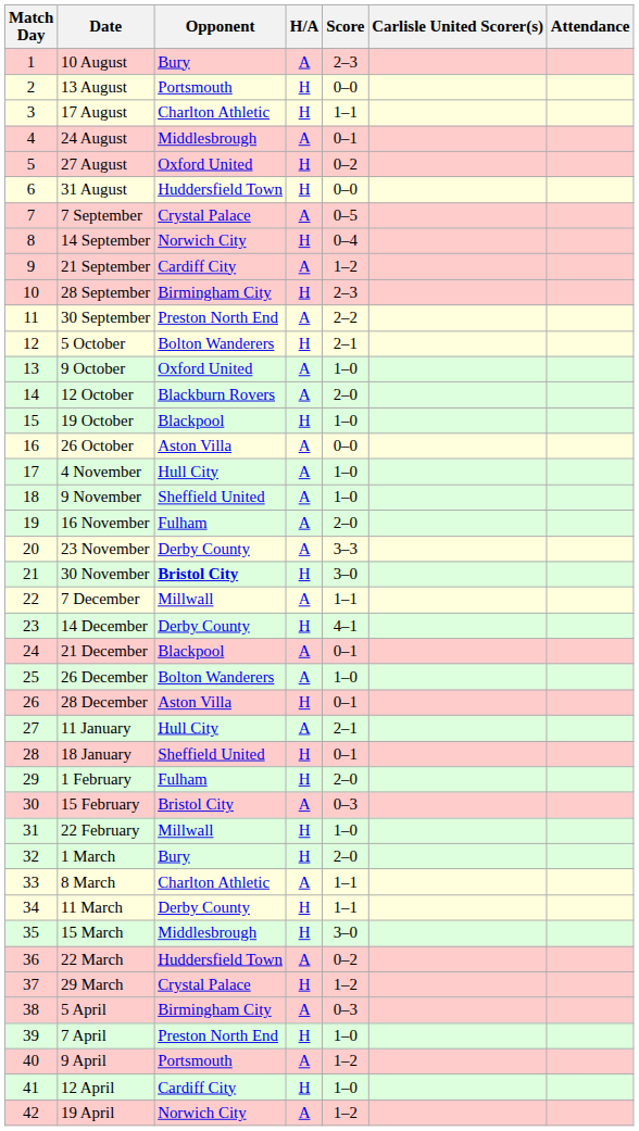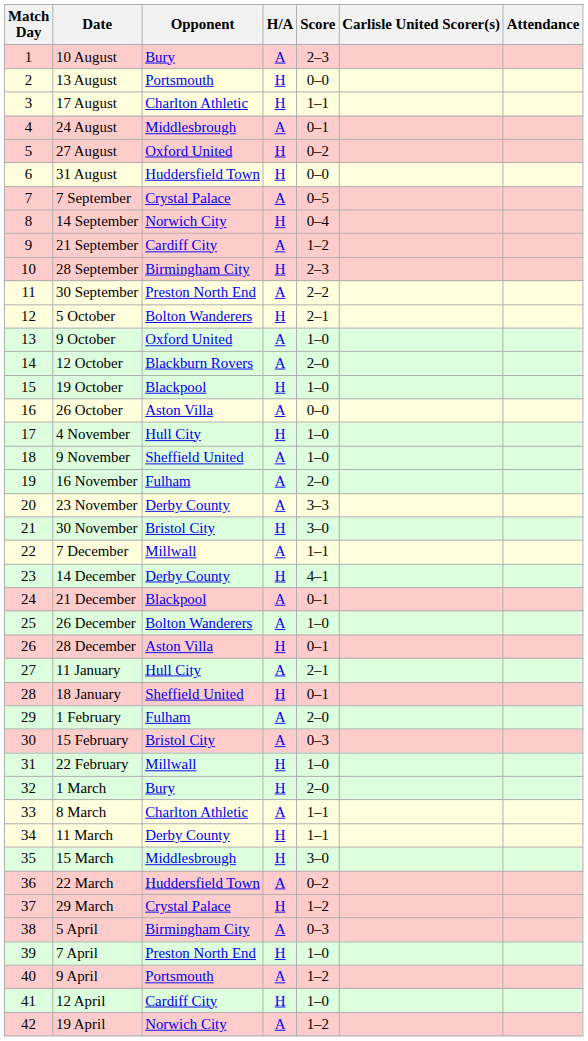 <table class="wikitable" style="text-align:center">
 <tr>
 <th>Match<br> Day</th>
 <th>Date</th>
 <th>Opponent</th>
 <th>H/A</th>
 <th>Score</th>
 <th>Carlisle United Scorer(s)</th>
 <th>Attendance</th>
 </tr>
 <tr bgcolor=#FFCCCC>
 <td>1</td>
 <td align=left>10 August</td>
 <td align=left><a href='#'>Bury</a></td>
 <td><a href='#'>A</a></td>
 <td>2–3</td>
 <td align=left></td>
 <td></td>
 </tr>
 <tr bgcolor=#ffffdd>
 <td>2</td>
 <td align=left>13 August</td>
 <td align=left><a href='#'>Portsmouth</a></td>
 <td><a href='#'>H</a></td>
 <td>0–0</td>
 <td align=left></td>
 <td></td>
 </tr>
 <tr bgcolor=#ffffdd>
 <td>3</td>
 <td align=left>17 August</td>
 <td align=left><a href='#'>Charlton Athletic</a></td>
 <td><a href='#'>H</a></td>
 <td>1–1</td>
 <td align=left></td>
 <td></td>
 </tr>
 <tr bgcolor=#FFCCCC>
 <td>4</td>
 <td align=left>24 August</td>
 <td align=left><a href='#'>Middlesbrough</a></td>
 <td><a href='#'>A</a></td>
 <td>0–1</td>
 <td align=left></td>
 <td></td>
 </tr>
 <tr bgcolor=#FFCCCC>
 <td>5</td>
 <td align=left>27 August</td>
 <td align=left><a href='#'>Oxford United</a></td>
 <td><a href='#'>H</a></td>
 <td>0–2</td>
 <td align=left></td>
 <td></td>
 </tr>
 <tr bgcolor=#ffffdd>
 <td>6</td>
 <td align=left>31 August</td>
 <td align=left><a href='#'>Huddersfield Town</a></td>
 <td><a href='#'>H</a></td>
 <td>0–0</td>
 <td align=left></td>
 <td></td>
 </tr>
 <tr bgcolor=#FFCCCC>
 <td>7</td>
 <td align=left>7 September</td>
 <td align=left><a href='#'>Crystal Palace</a></td>
 <td><a href='#'>A</a></td>
 <td>0–5</td>
 <td align=left></td>
 <td></td>
 </tr>
 <tr bgcolor=#FFCCCC>
 <td>8</td>
 <td align=left>14 September</td>
 <td align=left><a href='#'>Norwich City</a></td>
 <td><a href='#'>H</a></td>
 <td>0–4</td>
 <td align=left></td>
 <td></td>
 </tr>
 <tr bgcolor=#FFCCCC>
 <td>9</td>
 <td align=left>21 September</td>
 <td align=left><a href='#'>Cardiff City</a></td>
 <td><a href='#'>A</a></td>
 <td>1–2</td>
 <td align=left></td>
 <td></td>
 </tr>
 <tr bgcolor=#FFCCCC>
 <td>10</td>
 <td align=left>28 September</td>
 <td align=left><a href='#'>Birmingham City</a></td>
 <td><a href='#'>H</a></td>
 <td>2–3</td>
 <td align=left></td>
 <td></td>
 </tr>
 <tr bgcolor=#ffffdd>
 <td>11</td>
 <td align=left>30 September</td>
 <td align=left><a href='#'>Preston North End</a></td>
 <td><a href='#'>A</a></td>
 <td>2–2</td>
 <td align=left></td>
 <td></td>
 </tr>
 <tr bgcolor=#ffffdd>
 <td>12</td>
 <td align=left>5 October</td>
 <td align=left><a href='#'>Bolton Wanderers</a></td>
 <td><a href='#'>H</a></td>
 <td>2–1</td>
 <td align=left></td>
 <td></td>
 </tr>
 <tr bgcolor=#ddffdd>
 <td>13</td>
 <td align=left>9 October</td>
 <td align=left><a href='#'>Oxford United</a></td>
 <td><a href='#'>A</a></td>
 <td>1–0</td>
 <td align=left></td>
 <td></td>
 </tr>
 <tr bgcolor=#ddffdd>
 <td>14</td>
 <td align=left>12 October</td>
 <td align=left><a href='#'>Blackburn Rovers</a></td>
 <td><a href='#'>A</a></td>
 <td>2–0</td>
 <td align=left></td>
 <td></td>
 </tr>
 <tr bgcolor=#ddffdd>
 <td>15</td>
 <td align=left>19 October</td>
 <td align=left><a href='#'>Blackpool</a></td>
 <td><a href='#'>H</a></td>
 <td>1–0</td>
 <td align=left></td>
 <td></td>
 </tr>
 <tr bgcolor=#ffffdd>
 <td>16</td>
 <td align=left>26 October</td>
 <td align=left><a href='#'>Aston Villa</a></td>
 <td><a href='#'>A</a></td>
 <td>0–0</td>
 <td align=left></td>
 <td></td>
 </tr>
 <tr bgcolor=#ddffdd>
 <td>17</td>
 <td align=left>4 November</td>
 <td align=left><a href='#'>Hull City</a></td>
-<td><a href='#'>A</a></td>
+<td><a href='#'>H</a></td>
 <td>1–0</td>
 <td align=left></td>
 <td></td>
 </tr>
 <tr bgcolor=#ddffdd>
 <td>18</td>
 <td align=left>9 November</td>
 <td align=left><a href='#'>Sheffield United</a></td>
 <td><a href='#'>A</a></td>
 <td>1–0</td>
 <td align=left></td>
 <td></td>
 </tr>
 <tr bgcolor=#ddffdd>
 <td>19</td>
 <td align=left>16 November</td>
 <td align=left><a href='#'>Fulham</a></td>
 <td><a href='#'>A</a></td>
 <td>2–0</td>
 <td align=left></td>
 <td></td>
 </tr>
 <tr bgcolor=#ffffdd>
 <td>20</td>
 <td align=left>23 November</td>
 <td align=left><a href='#'>Derby County</a></td>
 <td><a href='#'>A</a></td>
 <td>3–3</td>
 <td align=left></td>
 <td></td>
 </tr>
 <tr bgcolor=#ddffdd>
 <td>21</td>
 <td align=left>30 November</td>
-<td align=left><strong><a href='#'>Bristol City</a></strong></td>
+<td align=left><a href='#'>Bristol City</a></td>
 <td><a href='#'>H</a></td>
 <td>3–0</td>
 <td align=left></td>
 <td></td>
 </tr>
 <tr bgcolor=#ffffdd>
 <td>22</td>
 <td align=left>7 December</td>
 <td align=left><a href='#'>Millwall</a></td>
 <td><a href='#'>A</a></td>
 <td>1–1</td>
 <td align=left></td>
 <td></td>
 </tr>
 <tr bgcolor=#ddffdd>
 <td>23</td>
 <td align=left>14 December</td>
 <td align=left><a href='#'>Derby County</a></td>
 <td><a href='#'>H</a></td>
 <td>4–1</td>
 <td align=left></td>
 <td></td>
 </tr>
 <tr bgcolor=#FFCCCC>
 <td>24</td>
 <td align=left>21 December</td>
 <td align=left><a href='#'>Blackpool</a></td>
 <td><a href='#'>A</a></td>
 <td>0–1</td>
 <td align=left></td>
 <td></td>
 </tr>
 <tr bgcolor=#ddffdd>
 <td>25</td>
 <td align=left>26 December</td>
 <td align=left><a href='#'>Bolton Wanderers</a></td>
 <td><a href='#'>A</a></td>
 <td>1–0</td>
 <td align=left></td>
 <td></td>
 </tr>
 <tr bgcolor=#FFCCCC>
 <td>26</td>
 <td align=left>28 December</td>
 <td align=left><a href='#'>Aston Villa</a></td>
 <td><a href='#'>H</a></td>
 <td>0–1</td>
 <td align=left></td>
 <td></td>
 </tr>
 <tr bgcolor=#ddffdd>
 <td>27</td>
 <td align=left>11 January</td>
 <td align=left><a href='#'>Hull City</a></td>
 <td><a href='#'>A</a></td>
 <td>2–1</td>
 <td align=left></td>
 <td></td>
 </tr>
 <tr bgcolor=#FFCCCC>
 <td>28</td>
 <td align=left>18 January</td>
 <td align=left><a href='#'>Sheffield United</a></td>
 <td><a href='#'>H</a></td>
 <td>0–1</td>
 <td align=left></td>
 <td></td>
 </tr>
 <tr bgcolor=#ddffdd>
 <td>29</td>
 <td align=left>1 February</td>
 <td align=left><a href='#'>Fulham</a></td>
-<td><a href='#'>H</a></td>
+<td><a href='#'>A</a></td>
 <td>2–0</td>
 <td align=left></td>
 <td></td>
 </tr>
 <tr bgcolor=#FFCCCC>
 <td>30</td>
 <td align=left>15 February</td>
 <td align=left><a href='#'>Bristol City</a></td>
 <td><a href='#'>A</a></td>
 <td>0–3</td>
 <td align=left></td>
 <td></td>
 </tr>
 <tr bgcolor=#ddffdd>
 <td>31</td>
 <td align=left>22 February</td>
 <td align=left><a href='#'>Millwall</a></td>
 <td><a href='#'>H</a></td>
 <td>1–0</td>
 <td align=left></td>
 <td></td>
 </tr>
 <tr bgcolor=#ddffdd>
 <td>32</td>
 <td align=left>1 March</td>
 <td align=left><a href='#'>Bury</a></td>
 <td><a href='#'>H</a></td>
 <td>2–0</td>
 <td align=left></td>
 <td></td>
 </tr>
 <tr bgcolor=#ffffdd>
 <td>33</td>
 <td align=left>8 March</td>
 <td align=left><a href='#'>Charlton Athletic</a></td>
 <td><a href='#'>A</a></td>
 <td>1–1</td>
 <td align=left></td>
 <td></td>
 </tr>
 <tr bgcolor=#ffffdd>
 <td>34</td>
 <td align=left>11 March</td>
 <td align=left><a href='#'>Derby County</a></td>
 <td><a href='#'>H</a></td>
 <td>1–1</td>
 <td align=left></td>
 <td></td>
 </tr>
 <tr bgcolor=#ddffdd>
 <td>35</td>
 <td align=left>15 March</td>
 <td align=left><a href='#'>Middlesbrough</a></td>
 <td><a href='#'>H</a></td>
 <td>3–0</td>
 <td align=left></td>
 <td></td>
 </tr>
 <tr bgcolor=#FFCCCC>
 <td>36</td>
 <td align=left>22 March</td>
 <td align=left><a href='#'>Huddersfield Town</a></td>
 <td><a href='#'>A</a></td>
 <td>0–2</td>
 <td align=left></td>
 <td></td>
 </tr>
 <tr bgcolor=#FFCCCC>
 <td>37</td>
 <td align=left>29 March</td>
 <td align=left><a href='#'>Crystal Palace</a></td>
 <td><a href='#'>H</a></td>
 <td>1–2</td>
 <td align=left></td>
 <td></td>
 </tr>
 <tr bgcolor=#FFCCCC>
 <td>38</td>
 <td align=left>5 April</td>
 <td align=left><a href='#'>Birmingham City</a></td>
 <td><a href='#'>A</a></td>
 <td>0–3</td>
 <td align=left></td>
 <td></td>
 </tr>
 <tr bgcolor=#ddffdd>
 <td>39</td>
 <td align=left>7 April</td>
 <td align=left><a href='#'>Preston North End</a></td>
 <td><a href='#'>H</a></td>
 <td>1–0</td>
 <td align=left></td>
 <td></td>
 </tr>
 <tr bgcolor=#FFCCCC>
 <td>40</td>
 <td align=left>9 April</td>
 <td align=left><a href='#'>Portsmouth</a></td>
 <td><a href='#'>A</a></td>
 <td>1–2</td>
 <td align=left></td>
 <td></td>
 </tr>
 <tr bgcolor=#ddffdd>
 <td>41</td>
 <td align=left>12 April</td>
 <td align=left><a href='#'>Cardiff City</a></td>
 <td><a href='#'>H</a></td>
 <td>1–0</td>
 <td align=left></td>
 <td></td>
 </tr>
 <tr bgcolor=#FFCCCC>
 <td>42</td>
 <td align=left>19 April</td>
 <td align=left><a href='#'>Norwich City</a></td>
 <td><a href='#'>A</a></td>
 <td>1–2</td>
 <td align=left></td>
 <td></td>
 </tr>
 </table>
